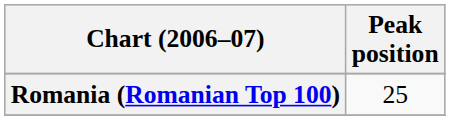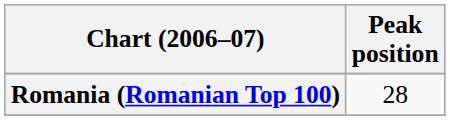 <table class="wikitable sortable plainrowheaders" style="text-align:center">
 <tr>
 <th scope="col">Chart (2006–07)</th>
 <th scope="col">Peak<br>position</th>
 </tr>
 <tr>
 </tr>
 <tr>
 <th scope="row">Romania (<a href='#'>Romanian Top 100</a>)</th>
-<td style="text-align:center;">25</td>
+<td style="text-align:center;">28</td>
 </tr>
 <tr>
 </tr>
 <tr>
 </tr>
 </table>
